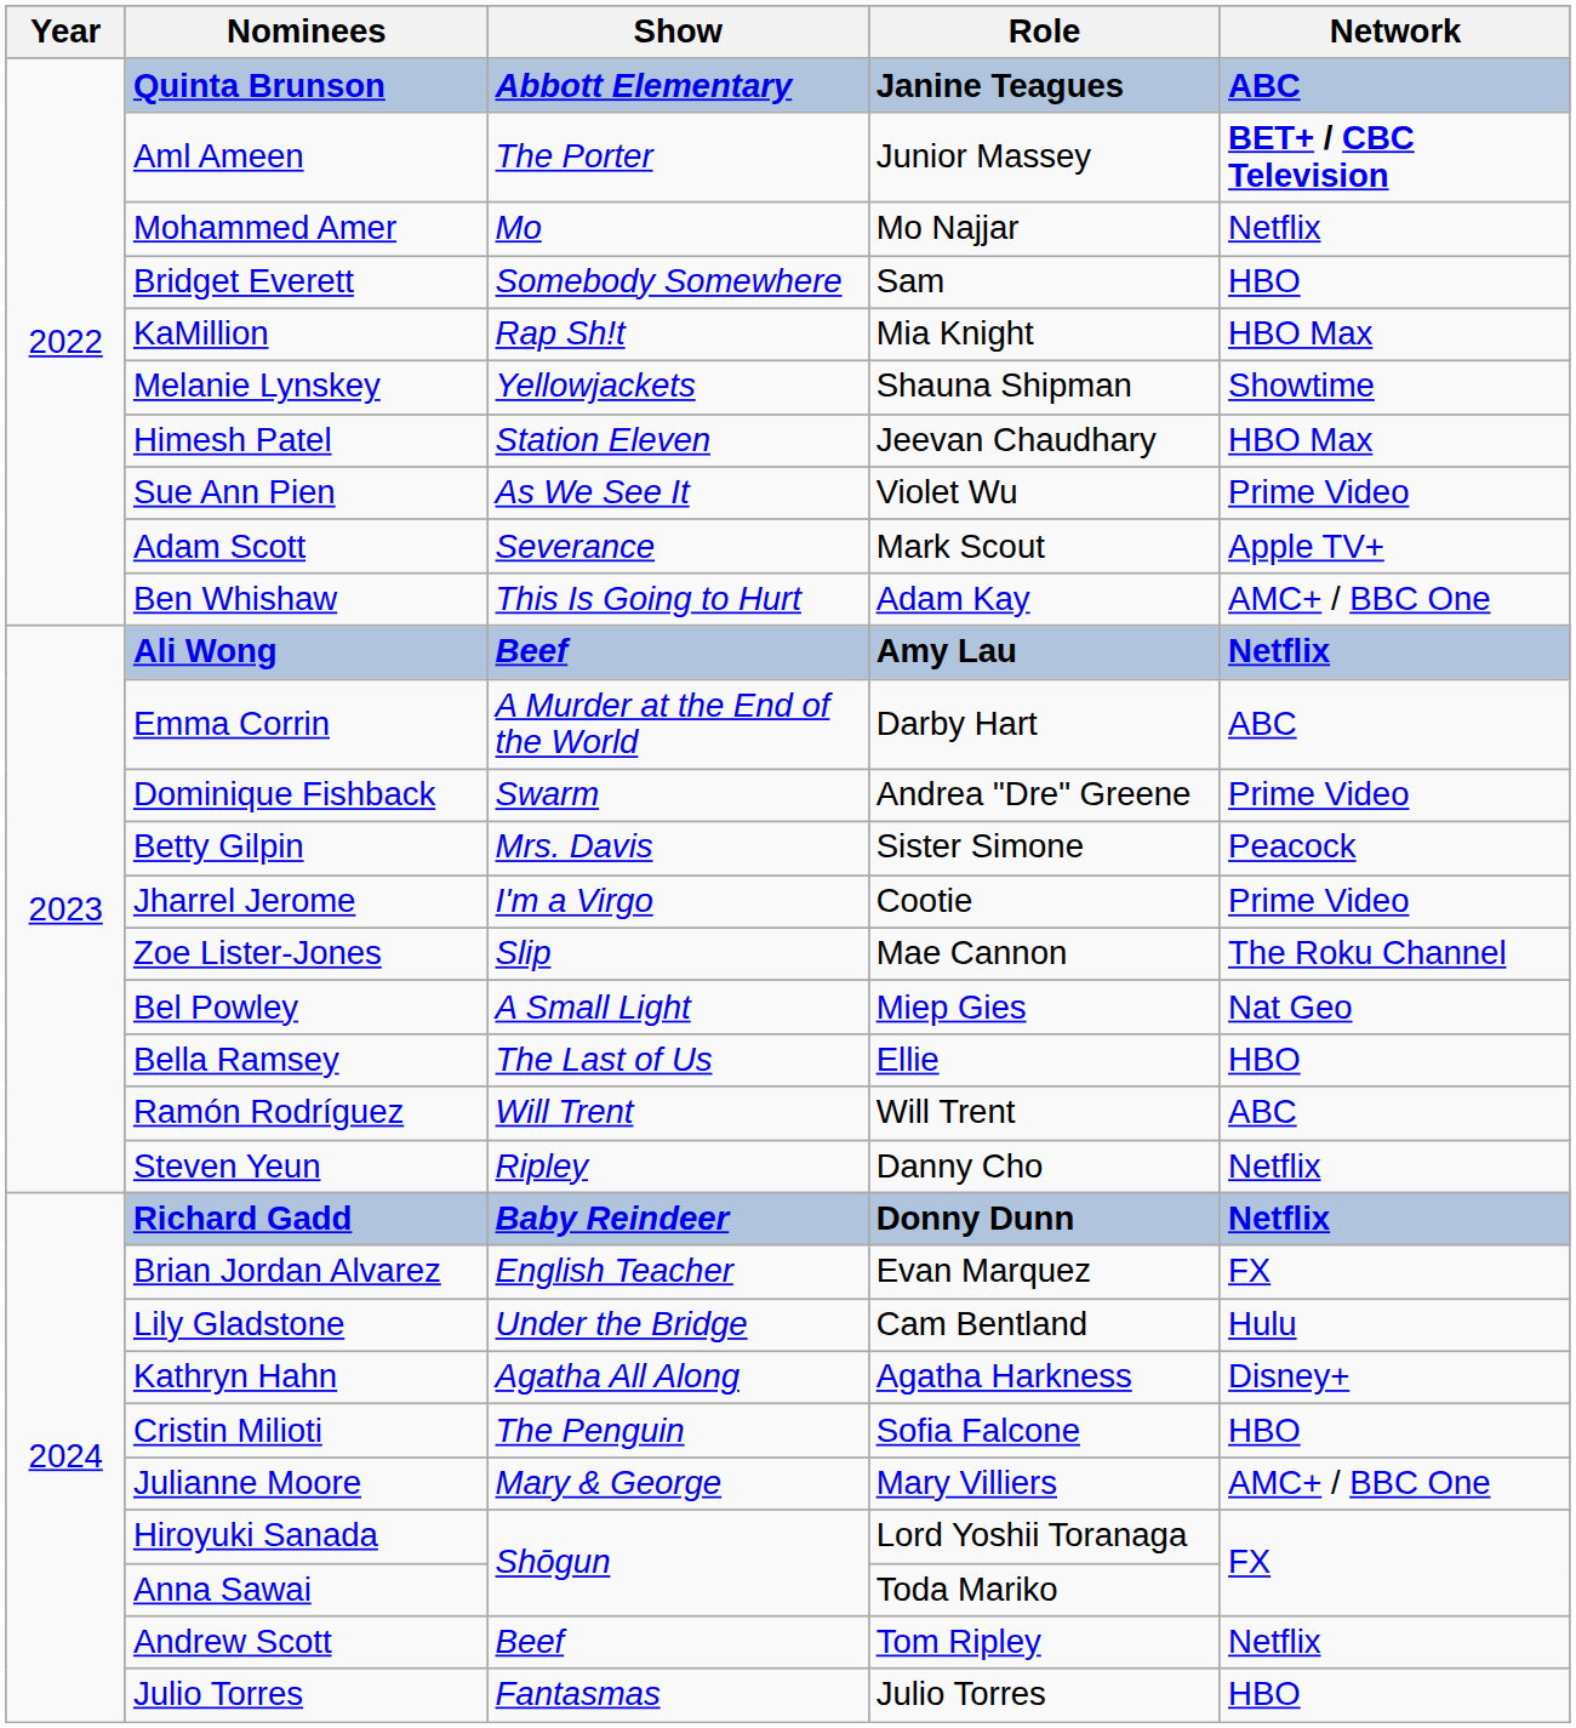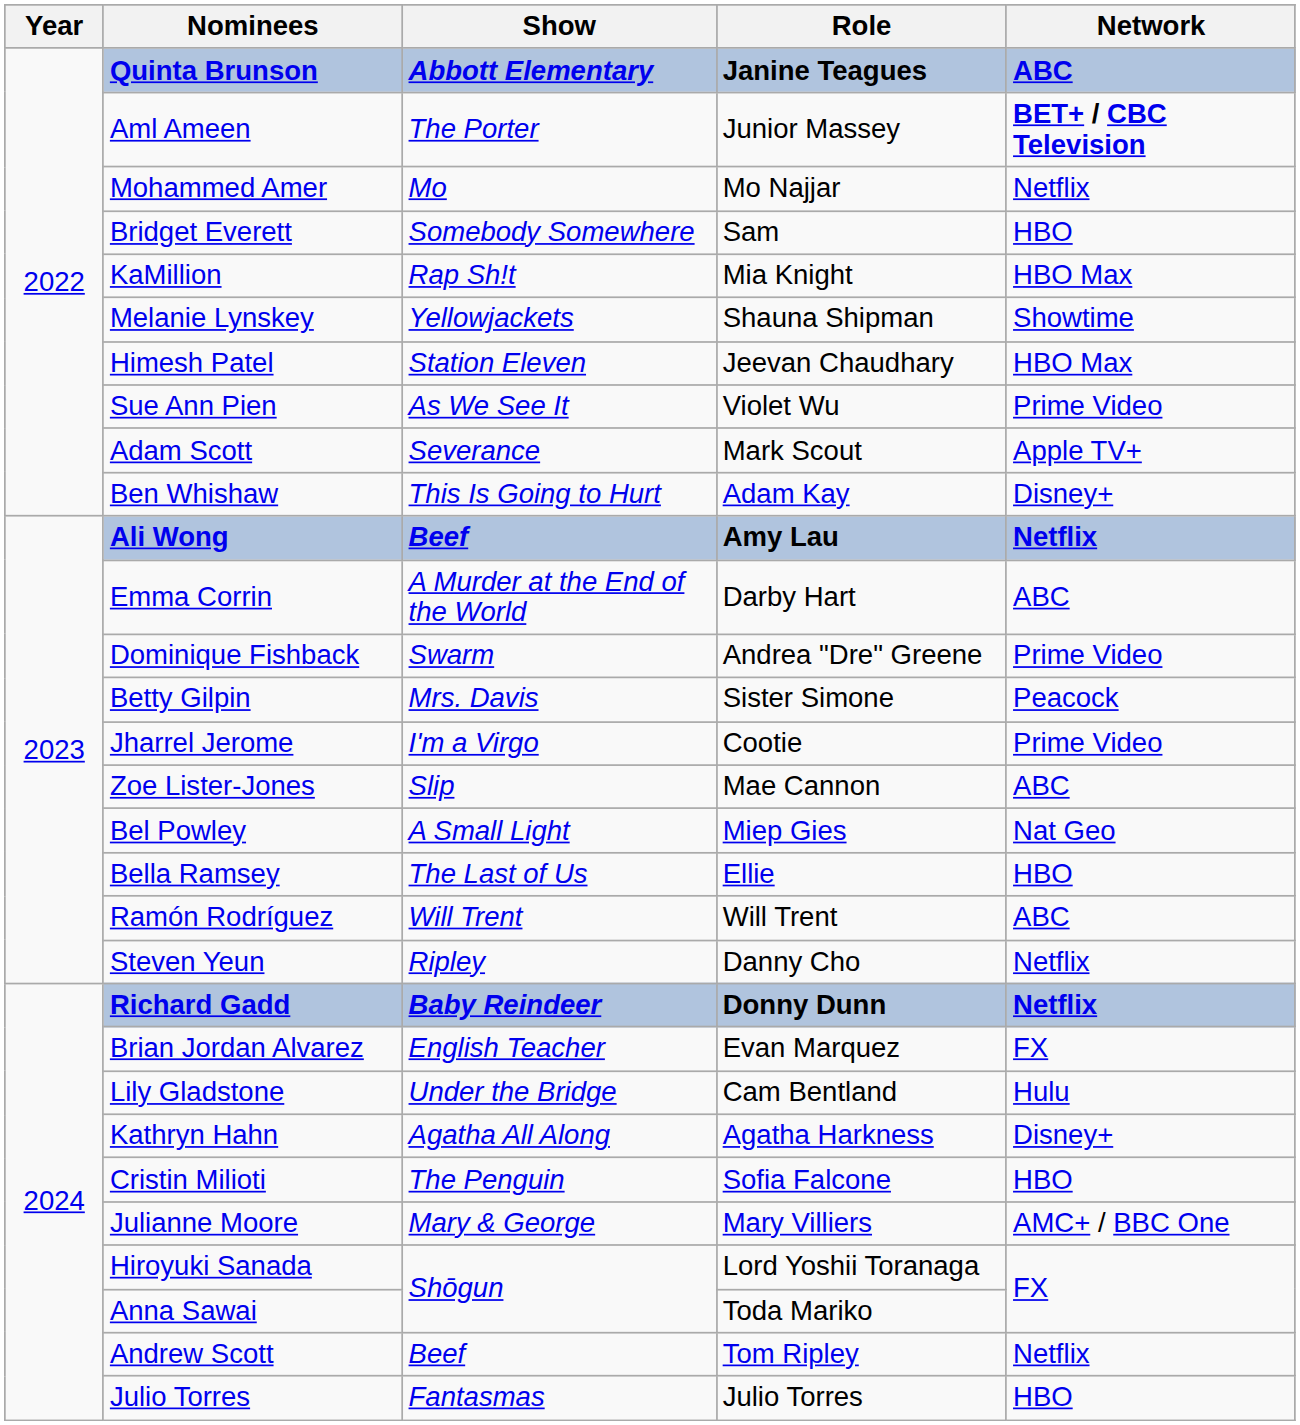 <table class="wikitable" width="85%" cellpadding="5">
 <tr>
 <th width="100"><strong>Year</strong></th>
 <th width="450"><strong>Nominees</strong></th>
 <th width="450"><strong>Show</strong></th>
 <th width="450"><strong>Role</strong></th>
 <th width="450"><strong>Network</strong></th>
 </tr>
 <tr>
 <td rowspan="10" style="text-align:center;"><a href='#'>2022</a><br></td>
 <td style="background:#B0C4DE"><strong><a href='#'>Quinta Brunson</a></strong></td>
 <td style="background:#B0C4DE"><strong><em><a href='#'>Abbott Elementary</a></em></strong></td>
 <td style="background:#B0C4DE"><strong>Janine Teagues</strong></td>
 <td style="background:#B0C4DE"><a href='#'><strong>ABC</strong></a></td>
 </tr>
 <tr>
 <td><a href='#'>Aml Ameen</a></td>
 <td><em><a href='#'>The Porter</a></em></td>
 <td>Junior Massey</td>
 <td><strong><a href='#'>BET+</a> / <a href='#'>CBC Television</a></strong></td>
 </tr>
 <tr>
 <td><a href='#'>Mohammed Amer</a></td>
 <td><em><a href='#'>Mo</a></em></td>
 <td>Mo Najjar</td>
 <td><a href='#'>Netflix</a></td>
 </tr>
 <tr>
 <td><a href='#'>Bridget Everett</a></td>
 <td><em><a href='#'>Somebody Somewhere</a></em></td>
 <td>Sam</td>
 <td><a href='#'>HBO</a></td>
 </tr>
 <tr>
 <td><a href='#'>KaMillion</a></td>
 <td><em><a href='#'>Rap Sh!t</a></em></td>
 <td>Mia Knight</td>
 <td><a href='#'>HBO Max</a></td>
 </tr>
 <tr>
 <td><a href='#'>Melanie Lynskey</a></td>
 <td><em><a href='#'>Yellowjackets</a></em></td>
 <td>Shauna Shipman</td>
 <td><a href='#'>Showtime</a></td>
 </tr>
 <tr>
 <td><a href='#'>Himesh Patel</a></td>
 <td><em><a href='#'>Station Eleven</a></em></td>
 <td>Jeevan Chaudhary</td>
 <td><a href='#'>HBO Max</a></td>
 </tr>
 <tr>
 <td><a href='#'>Sue Ann Pien</a></td>
 <td><em><a href='#'>As We See It</a></em></td>
 <td>Violet Wu</td>
 <td><a href='#'>Prime Video</a></td>
 </tr>
 <tr>
 <td><a href='#'>Adam Scott</a></td>
 <td><em><a href='#'>Severance</a></em></td>
 <td>Mark Scout</td>
 <td><a href='#'>Apple TV+</a></td>
 </tr>
 <tr>
 <td><a href='#'>Ben Whishaw</a></td>
 <td><em><a href='#'>This Is Going to Hurt</a></em></td>
 <td><a href='#'>Adam Kay</a></td>
-<td><a href='#'>AMC+</a> / <a href='#'>BBC One</a></td>
+<td><a href='#'>Disney+</a></td>
 </tr>
 <tr>
 <td rowspan="10" style="text-align:center;"><a href='#'>2023</a><br></td>
 <td style="background:#B0C4DE"><strong><a href='#'>Ali Wong</a></strong></td>
 <td style="background:#B0C4DE"><strong><em><a href='#'>Beef</a></em></strong></td>
 <td style="background:#B0C4DE"><strong>Amy Lau</strong></td>
 <td style="background:#B0C4DE"><strong><a href='#'>Netflix</a></strong></td>
 </tr>
 <tr>
 <td><a href='#'>Emma Corrin</a></td>
 <td><em><a href='#'>A Murder at the End of the World</a></em></td>
 <td>Darby Hart</td>
 <td><a href='#'>ABC</a></td>
 </tr>
 <tr>
 <td><a href='#'>Dominique Fishback</a></td>
 <td><em><a href='#'>Swarm</a></em></td>
 <td>Andrea "Dre" Greene</td>
 <td><a href='#'>Prime Video</a></td>
 </tr>
 <tr>
 <td><a href='#'>Betty Gilpin</a></td>
 <td><em><a href='#'>Mrs. Davis</a></em></td>
 <td>Sister Simone</td>
 <td><a href='#'>Peacock</a></td>
 </tr>
 <tr>
 <td><a href='#'>Jharrel Jerome</a></td>
 <td><em><a href='#'>I'm a Virgo</a></em></td>
 <td>Cootie</td>
 <td><a href='#'>Prime Video</a></td>
 </tr>
 <tr>
 <td><a href='#'>Zoe Lister-Jones</a></td>
 <td><em><a href='#'>Slip</a></em></td>
 <td>Mae Cannon</td>
-<td><a href='#'>The Roku Channel</a></td>
+<td><a href='#'>ABC</a></td>
 </tr>
 <tr>
 <td><a href='#'>Bel Powley</a></td>
 <td><em><a href='#'>A Small Light</a></em></td>
 <td><a href='#'>Miep Gies</a></td>
 <td><a href='#'>Nat Geo</a></td>
 </tr>
 <tr>
 <td><a href='#'>Bella Ramsey</a></td>
 <td><em><a href='#'>The Last of Us</a></em></td>
 <td><a href='#'>Ellie</a></td>
 <td><a href='#'>HBO</a></td>
 </tr>
 <tr>
 <td><a href='#'>Ramón Rodríguez</a></td>
 <td><em><a href='#'>Will Trent</a></em></td>
 <td>Will Trent</td>
 <td><a href='#'>ABC</a></td>
 </tr>
 <tr>
 <td><a href='#'>Steven Yeun</a></td>
 <td><a href='#'><em>Ripley</em></a></td>
 <td>Danny Cho</td>
 <td><a href='#'>Netflix</a></td>
 </tr>
 <tr>
 <td rowspan="10" style="text-align:center;"><a href='#'>2024</a><br></td>
 <td style="background:#B0C4DE"><strong><a href='#'>Richard Gadd</a></strong></td>
 <td style="background:#B0C4DE"><strong><em><a href='#'>Baby Reindeer</a></em></strong></td>
 <td style="background:#B0C4DE"><strong>Donny Dunn</strong></td>
 <td style="background:#B0C4DE"><strong><a href='#'>Netflix</a></strong></td>
 </tr>
 <tr>
 <td><a href='#'>Brian Jordan Alvarez</a></td>
 <td><a href='#'><em>English Teacher</em></a></td>
 <td>Evan Marquez</td>
 <td><a href='#'>FX</a></td>
 </tr>
 <tr>
 <td><a href='#'>Lily Gladstone</a></td>
 <td><a href='#'><em>Under the Bridge</em></a></td>
 <td>Cam Bentland</td>
 <td><a href='#'>Hulu</a></td>
 </tr>
 <tr>
 <td><a href='#'>Kathryn Hahn</a></td>
 <td><a href='#'><em>Agatha All Along</em></a></td>
 <td><a href='#'>Agatha Harkness</a></td>
 <td><a href='#'>Disney+</a></td>
 </tr>
 <tr>
 <td><a href='#'>Cristin Milioti</a></td>
 <td><a href='#'><em>The Penguin</em></a></td>
 <td><a href='#'>Sofia Falcone</a></td>
 <td><a href='#'>HBO</a></td>
 </tr>
 <tr>
 <td><a href='#'>Julianne Moore</a></td>
 <td><em><a href='#'>Mary & George</a></em></td>
 <td><a href='#'>Mary Villiers</a></td>
 <td><a href='#'>AMC+</a> / <a href='#'>BBC One</a></td>
 </tr>
 <tr>
 <td><a href='#'>Hiroyuki Sanada</a></td>
 <td rowspan="2"><a href='#'><em>Shōgun</em></a></td>
 <td>Lord Yoshii Toranaga</td>
 <td rowspan="2"><a href='#'>FX</a></td>
 </tr>
 <tr>
 <td><a href='#'>Anna Sawai</a></td>
 <td>Toda Mariko</td>
 </tr>
 <tr>
 <td><a href='#'>Andrew Scott</a></td>
 <td><em><a href='#'>Beef</a></em></td>
 <td><a href='#'>Tom Ripley</a></td>
 <td><a href='#'>Netflix</a></td>
 </tr>
 <tr>
 <td><a href='#'>Julio Torres</a></td>
 <td><a href='#'><em>Fantasmas</em></a></td>
 <td>Julio Torres</td>
 <td><a href='#'>HBO</a></td>
 </tr>
 </table>
